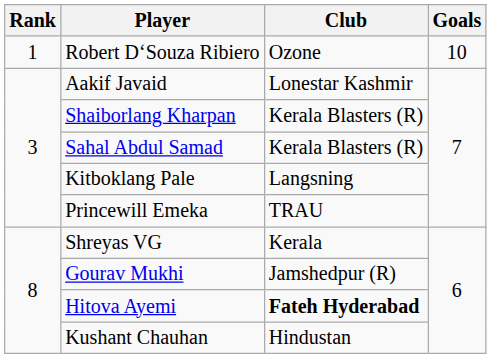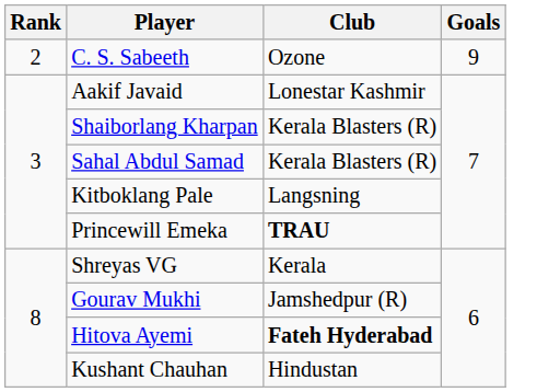 <table class="wikitable" style="text-align:center">
 <tr>
 <th>Rank</th>
 <th>Player</th>
 <th>Club</th>
 <th>Goals</th>
 </tr>
 <tr>
-<td rowspan="1">1</td>
-<td align="left"> Robert D‘Souza Ribiero</td>
+<td rowspan="1">2</td>
+<td align="left"> <a href='#'>C. S. Sabeeth</a></td>
 <td align="left">Ozone</td>
-<td rowspan="1">10</td>
+<td rowspan="1">9</td>
 </tr>
 <tr>
 <td rowspan="5">3</td>
 <td align="left"> Aakif Javaid</td>
 <td align="left">Lonestar Kashmir</td>
 <td rowspan="5">7</td>
 </tr>
 <tr>
 <td align="left"> <a href='#'>Shaiborlang Kharpan</a></td>
 <td align="left">Kerala Blasters (R)</td>
 </tr>
 <tr>
 <td align="left"> <a href='#'>Sahal Abdul Samad</a></td>
 <td align="left">Kerala Blasters (R)</td>
 </tr>
 <tr>
 <td align="left"> Kitboklang Pale</td>
 <td align="left">Langsning</td>
 </tr>
 <tr>
 <td align="left"> Princewill Emeka</td>
-<td align="left">TRAU</td>
+<td align="left"><strong>TRAU</strong></td>
 </tr>
 <tr>
 <td rowspan="4">8</td>
 <td align="left"> Shreyas VG</td>
 <td align="left">Kerala</td>
 <td rowspan="4">6</td>
 </tr>
 <tr>
 <td align="left"> <a href='#'>Gourav Mukhi</a></td>
 <td align="left">Jamshedpur (R)</td>
 </tr>
 <tr>
 <td align="left"> <a href='#'>Hitova Ayemi</a></td>
 <td align="left"><strong>Fateh Hyderabad</strong></td>
 </tr>
 <tr>
 <td align="left"> Kushant Chauhan</td>
 <td align="left">Hindustan</td>
 </tr>
 </table>
